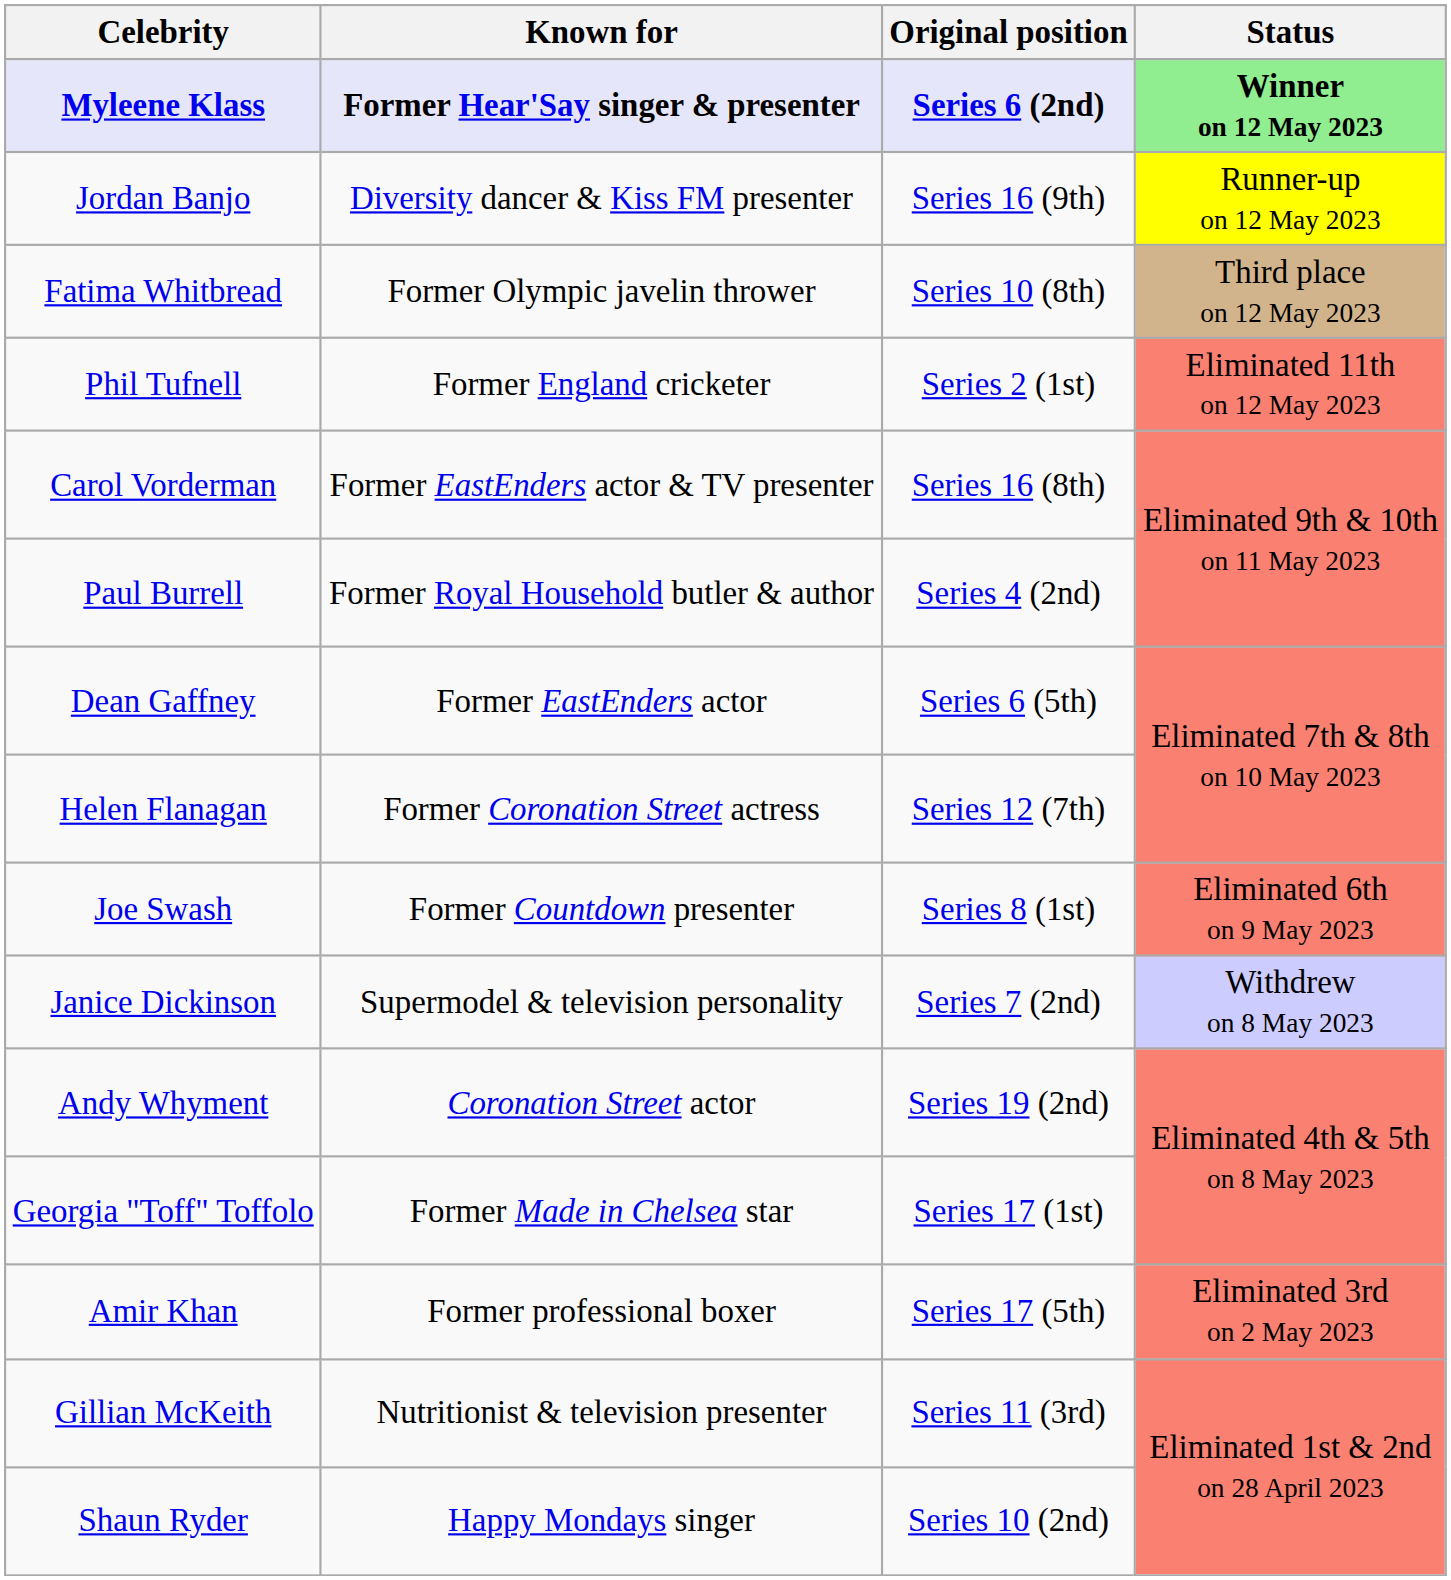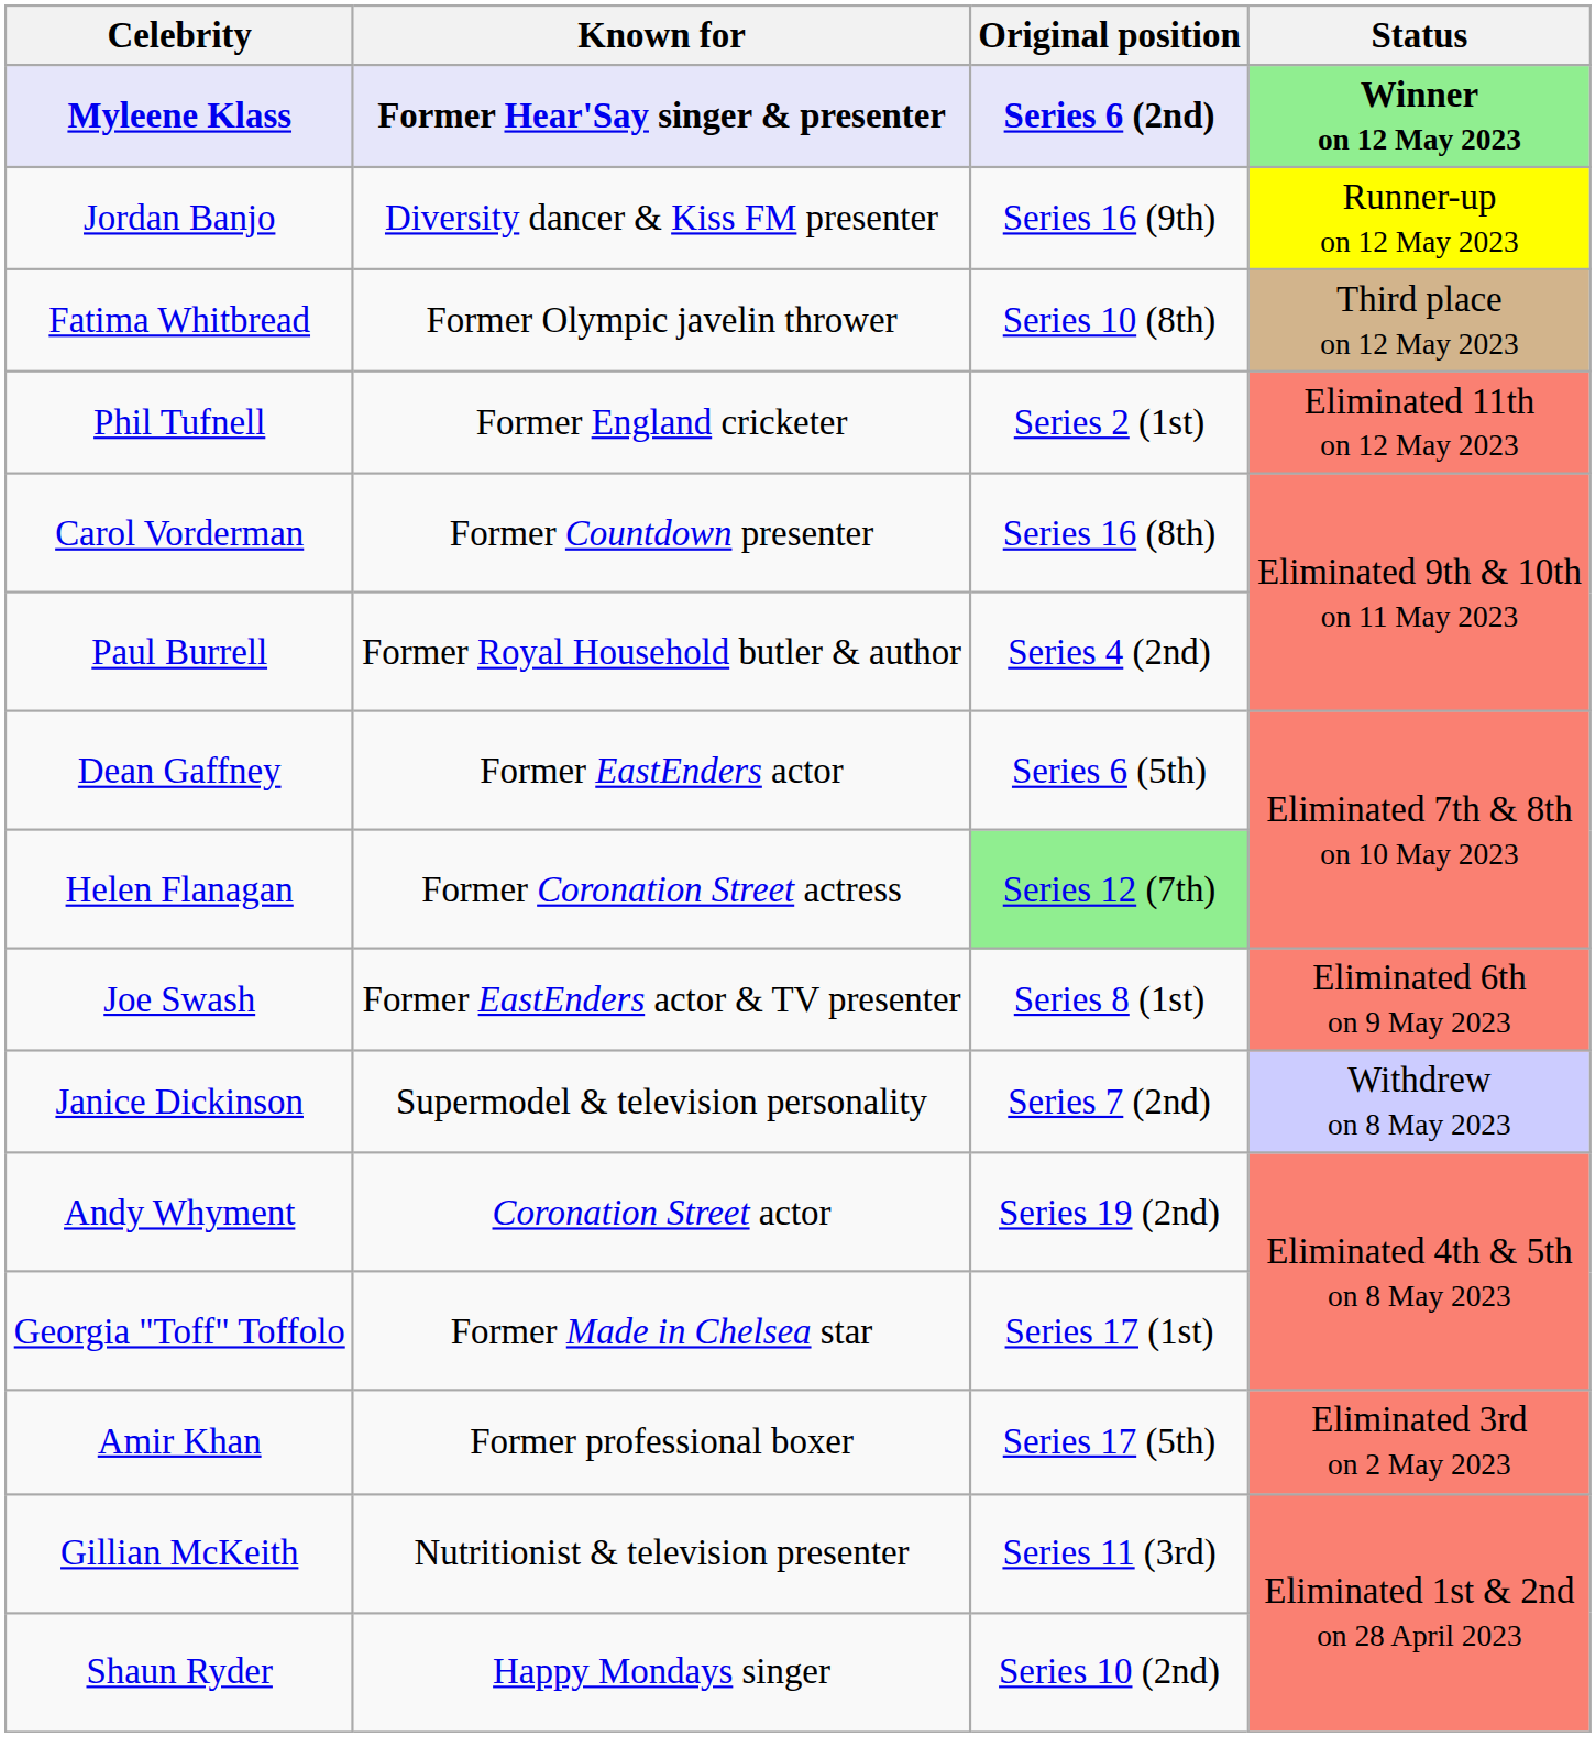 <table class=wikitable sortable" style="text-align: center; white-space:nowrap; auto; font-size:95.2%;">
 <tr>
 <th scope="col">Celebrity</th>
 <th scope="col">Known for</th>
 <th scope="col">Original position</th>
 <th scope="col">Status</th>
 </tr>
 <tr>
 <td style="background:lavender"><strong><a href='#'>Myleene Klass</a></strong></td>
 <td style="background:lavender"><strong>Former <a href='#'>Hear'Say</a> singer & presenter</strong></td>
 <td style="background:lavender"><strong><a href='#'>Series 6</a> (2nd)</strong></td>
 <td style="background:lightgreen"><strong>Winner</strong><br><small><strong>on 12 May 2023</strong></small></td>
 </tr>
 <tr>
 <td><a href='#'>Jordan Banjo</a></td>
 <td><a href='#'>Diversity</a> dancer & <a href='#'>Kiss FM</a> presenter</td>
 <td><a href='#'>Series 16</a> (9th)</td>
 <td style="background:yellow;">Runner-up<br><small>on 12 May 2023</small></td>
 </tr>
 <tr>
 <td><a href='#'>Fatima Whitbread</a></td>
 <td>Former Olympic javelin thrower</td>
 <td><a href='#'>Series 10</a> (8th)</td>
 <td style="background:tan;">Third place<br><small>on 12 May 2023</small></td>
 </tr>
 <tr>
 <td><a href='#'>Phil Tufnell</a></td>
 <td>Former <a href='#'>England</a> cricketer</td>
 <td><a href='#'>Series 2</a> (1st)</td>
 <td style="background:salmon;">Eliminated 11th<br><small>on 12 May 2023</small></td>
 </tr>
 <tr style="height:50px">
 <td><a href='#'>Carol Vorderman</a></td>
-<td>Former <em><a href='#'>EastEnders</a></em> actor & TV presenter</td>
+<td>Former <em><a href='#'>Countdown</a></em> presenter</td>
 <td><a href='#'>Series 16</a> (8th)</td>
 <td rowspan=2 style="background:salmon;">Eliminated 9th & 10th<br><small>on 11 May 2023</small></td>
 </tr>
 <tr style="height:50px">
 <td><a href='#'>Paul Burrell</a></td>
 <td>Former <a href='#'>Royal Household</a> butler & author</td>
 <td><a href='#'>Series 4</a> (2nd)</td>
 </tr>
 <tr style="height:50px">
 <td><a href='#'>Dean Gaffney</a></td>
 <td>Former <em><a href='#'>EastEnders</a></em> actor</td>
 <td><a href='#'>Series 6</a> (5th)</td>
 <td rowspan=2 style="background:salmon;">Eliminated 7th & 8th<br><small>on 10 May 2023</small></td>
 </tr>
 <tr style="height:50px">
 <td><a href='#'>Helen Flanagan</a></td>
 <td>Former <em><a href='#'>Coronation Street</a></em> actress</td>
-<td><a href='#'>Series 12</a> (7th)</td>
+<td style="background: lightgreen;"><a href='#'>Series 12</a> (7th)</td>
 </tr>
 <tr>
 <td><a href='#'>Joe Swash</a></td>
-<td>Former <em><a href='#'>Countdown</a></em> presenter</td>
+<td>Former <em><a href='#'>EastEnders</a></em> actor & TV presenter</td>
 <td><a href='#'>Series 8</a> (1st)</td>
 <td style="background:salmon;">Eliminated 6th<br><small>on 9 May 2023</small></td>
 </tr>
 <tr>
 <td><a href='#'>Janice Dickinson</a></td>
 <td>Supermodel & television personality</td>
 <td><a href='#'>Series 7</a> (2nd)</td>
 <td style="background:#ccf;">Withdrew<br><small>on 8 May 2023</small></td>
 </tr>
 <tr style="height:50px">
 <td><a href='#'>Andy Whyment</a></td>
 <td><em><a href='#'>Coronation Street</a></em> actor</td>
 <td><a href='#'>Series 19</a> (2nd)</td>
 <td rowspan=2 style="background:salmon;">Eliminated 4th & 5th<br><small>on 8 May 2023</small></td>
 </tr>
 <tr style="height:50px">
 <td><a href='#'>Georgia "Toff" Toffolo</a></td>
 <td>Former <em><a href='#'>Made in Chelsea</a></em> star</td>
 <td><a href='#'>Series 17</a> (1st)</td>
 </tr>
 <tr>
 <td><a href='#'>Amir Khan</a></td>
 <td>Former professional boxer</td>
 <td><a href='#'>Series 17</a> (5th)</td>
 <td style="background:salmon;">Eliminated 3rd<br><small>on 2 May 2023</small></td>
 </tr>
 <tr style="height:50px">
 <td><a href='#'>Gillian McKeith</a></td>
 <td>Nutritionist & television presenter</td>
 <td><a href='#'>Series 11</a> (3rd)</td>
 <td rowspan=2 style="background:salmon;">Eliminated 1st & 2nd<br><small>on 28 April 2023</small></td>
 </tr>
 <tr style="height:50px">
 <td><a href='#'>Shaun Ryder</a></td>
 <td><a href='#'>Happy Mondays</a> singer</td>
 <td><a href='#'>Series 10</a> (2nd)</td>
 </tr>
 </table>
